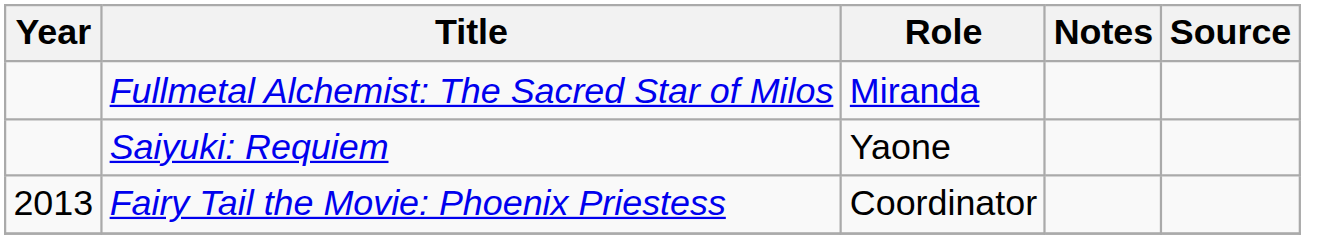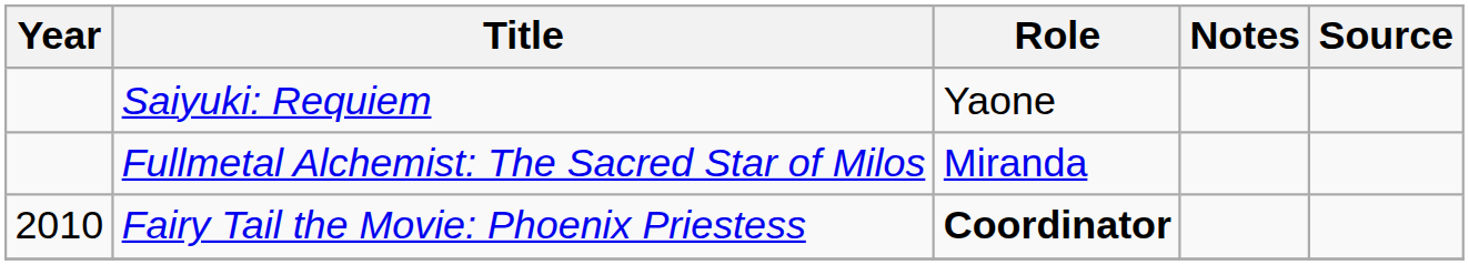 <table class="wikitable sortable plainrowheaders">
 <tr>
 <th>Year</th>
 <th>Title</th>
 <th>Role</th>
 <th class="unsortable">Notes</th>
 <th class="unsortable">Source</th>
 </tr>
 <tr>
 <td></td>
+<td><em><a href='#'>Saiyuki: Requiem</a></em></td>
+<td>Yaone</td>
+<td></td>
+<td></td>
+</tr>
+<tr>
+<td></td>
 <td><em><a href='#'>Fullmetal Alchemist: The Sacred Star of Milos</a></em></td>
 <td><a href='#'>Miranda</a></td>
 <td></td>
 <td></td>
 </tr>
 <tr>
-<td></td>
-<td><em><a href='#'>Saiyuki: Requiem</a></em></td>
-<td>Yaone</td>
-<td></td>
-<td></td>
-</tr>
-<tr>
-<td>2013</td>
+<td>2010</td>
 <td><em><a href='#'>Fairy Tail the Movie: Phoenix Priestess</a></em></td>
-<td>Coordinator</td>
+<td><strong>Coordinator</strong></td>
 <td></td>
 <td></td>
 </tr>
 <tr>
 </tr>
 </table>
